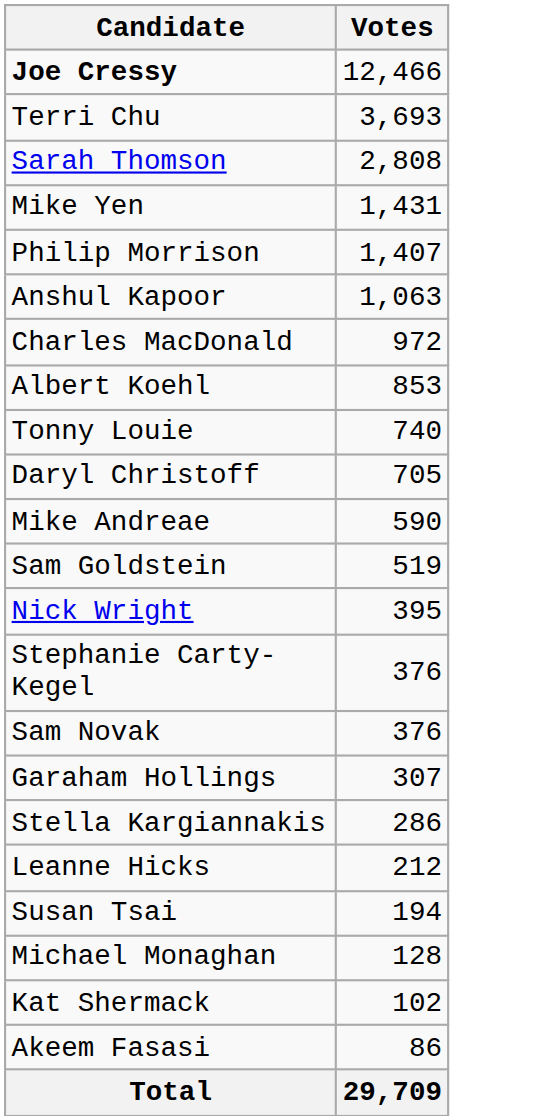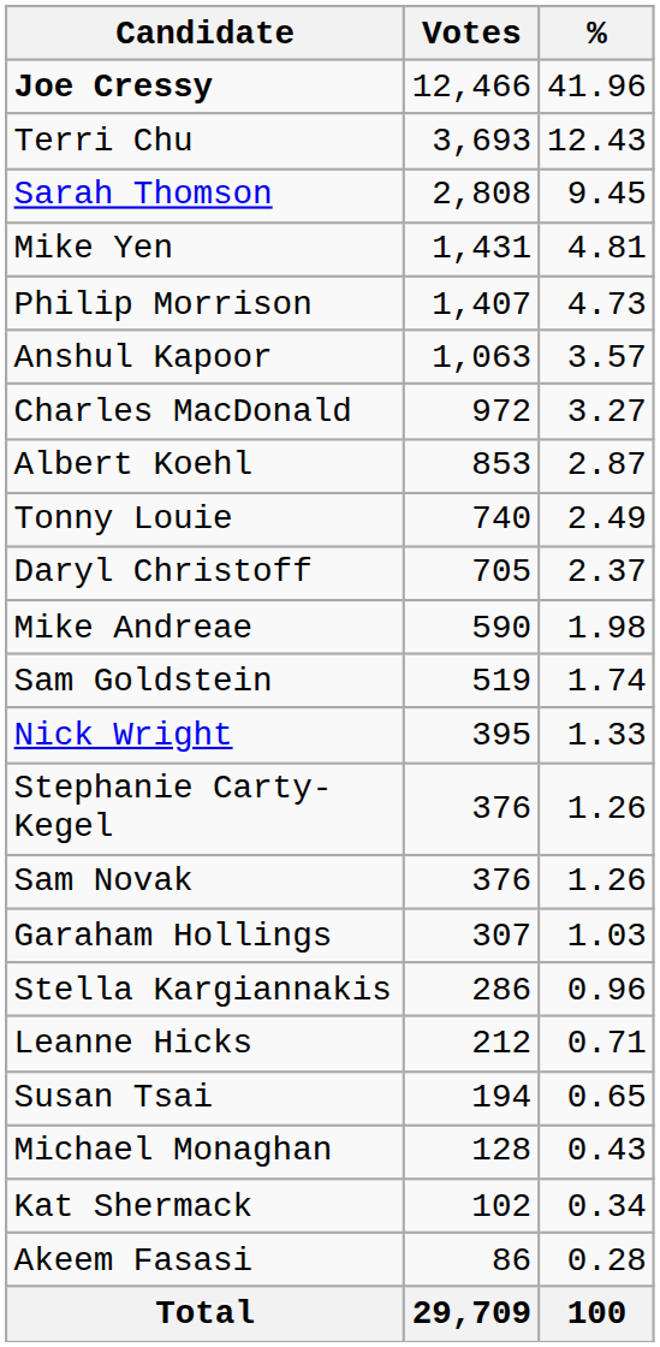 <table class="wikitable">
 <tr>
 <th width="150px" bgcolor="#DDDDFF">Candidate</th>
 <th bgcolor="#DDDDFF">Votes</th>
+<th bgcolor="#DDDDFF">%</th>
 </tr>
 <tr>
 <td><strong>Joe Cressy</strong></td>
 <td align="right">12,466</td>
+<td align="right">41.96</td>
 </tr>
 <tr>
 <td>Terri Chu</td>
 <td align="right">3,693</td>
+<td align="right">12.43</td>
 </tr>
 <tr>
 <td><a href='#'>Sarah Thomson</a></td>
 <td align="right">2,808</td>
+<td align="right">9.45</td>
 </tr>
 <tr>
 <td>Mike Yen</td>
 <td align="right">1,431</td>
+<td align="right">4.81</td>
 </tr>
 <tr>
 <td>Philip Morrison</td>
 <td align="right">1,407</td>
+<td align="right">4.73</td>
 </tr>
 <tr>
 <td>Anshul Kapoor</td>
 <td align="right">1,063</td>
+<td align="right">3.57</td>
 </tr>
 <tr>
 <td>Charles MacDonald</td>
 <td align="right">972</td>
+<td align="right">3.27</td>
 </tr>
 <tr>
 <td>Albert Koehl</td>
 <td align="right">853</td>
+<td align="right">2.87</td>
 </tr>
 <tr>
 <td>Tonny Louie</td>
 <td align="right">740</td>
+<td align="right">2.49</td>
 </tr>
 <tr>
 <td>Daryl Christoff</td>
 <td align="right">705</td>
+<td align="right">2.37</td>
 </tr>
 <tr>
 <td>Mike Andreae</td>
 <td align="right">590</td>
+<td align="right">1.98</td>
 </tr>
 <tr>
 <td>Sam Goldstein</td>
 <td align="right">519</td>
+<td align="right">1.74</td>
 </tr>
 <tr>
 <td><a href='#'>Nick Wright</a></td>
 <td align="right">395</td>
+<td align="right">1.33</td>
 </tr>
 <tr>
 <td>Stephanie Carty-Kegel</td>
 <td align="right">376</td>
+<td align="right">1.26</td>
 </tr>
 <tr>
 <td>Sam Novak</td>
 <td align="right">376</td>
+<td align="right">1.26</td>
 </tr>
 <tr>
 <td>Garaham Hollings</td>
 <td align="right">307</td>
+<td align="right">1.03</td>
 </tr>
 <tr>
 <td>Stella Kargiannakis</td>
 <td align="right">286</td>
+<td align="right">0.96</td>
 </tr>
 <tr>
 <td>Leanne Hicks</td>
 <td align="right">212</td>
+<td align="right">0.71</td>
 </tr>
 <tr>
 <td>Susan Tsai</td>
 <td align="right">194</td>
+<td align="right">0.65</td>
 </tr>
 <tr>
 <td>Michael Monaghan</td>
 <td align="right">128</td>
+<td align="right">0.43</td>
 </tr>
 <tr>
 <td>Kat Shermack</td>
 <td align="right">102</td>
+<td align="right">0.34</td>
 </tr>
 <tr>
 <td>Akeem Fasasi</td>
 <td align="right">86</td>
+<td align="right">0.28</td>
 </tr>
 <tr>
 <th>Total</th>
 <th align="right">29,709</th>
+<th align="right">100</th>
 </tr>
 </table>
